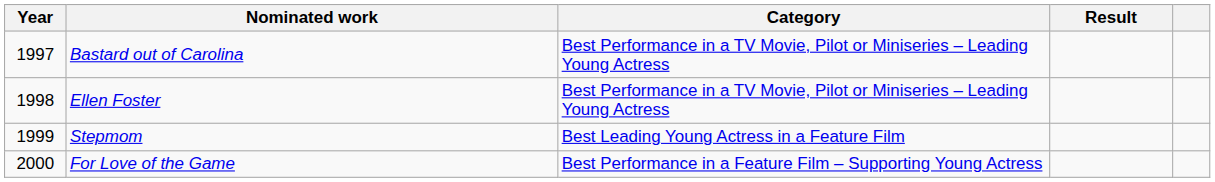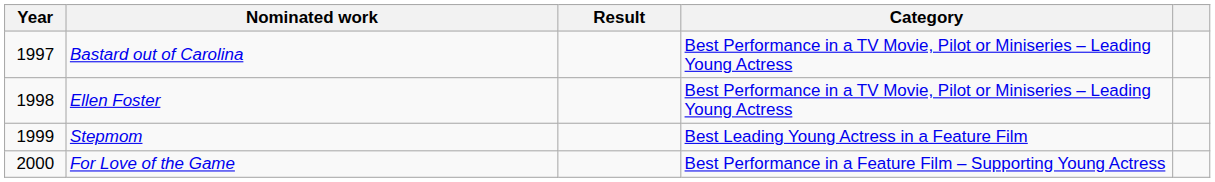 <table class="wikitable" style="width:90%;">
 <tr>
 <th width=5%>Year</th>
 <th style="width:40%;">Nominated work</th>
+<th style="width:10%;">Result</th>
 <th style="width:40%;">Category</th>
-<th style="width:10%;">Result</th>
 <th width=3%></th>
 </tr>
 <tr>
 <td style="text-align:center;">1997</td>
 <td><em><a href='#'>Bastard out of Carolina</a></em></td>
+<td></td>
 <td><a href='#'>Best Performance in a TV Movie, Pilot or Miniseries – Leading Young Actress</a></td>
-<td></td>
 <td style="text-align:center;"></td>
 </tr>
 <tr>
 <td style="text-align:center;">1998</td>
 <td><em><a href='#'>Ellen Foster</a></em></td>
+<td></td>
 <td><a href='#'>Best Performance in a TV Movie, Pilot or Miniseries – Leading Young Actress</a></td>
-<td></td>
 <td style="text-align:center;"></td>
 </tr>
 <tr>
 <td style="text-align:center;">1999</td>
 <td><em><a href='#'>Stepmom</a></em></td>
+<td></td>
 <td><a href='#'>Best Leading Young Actress in a Feature Film</a></td>
-<td></td>
 <td style="text-align:center;"></td>
 </tr>
 <tr>
 <td style="text-align:center;">2000</td>
 <td><em><a href='#'>For Love of the Game</a></em></td>
+<td></td>
 <td><a href='#'>Best Performance in a Feature Film – Supporting Young Actress</a></td>
-<td></td>
 <td style="text-align:center;"></td>
 </tr>
 </table>
